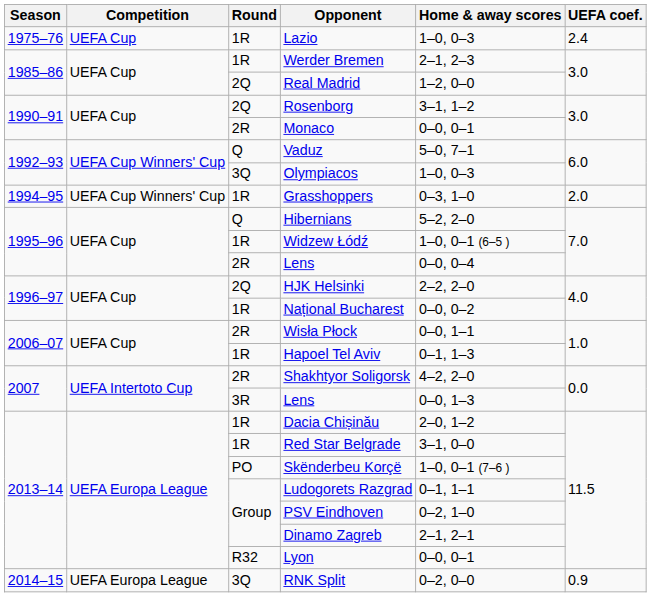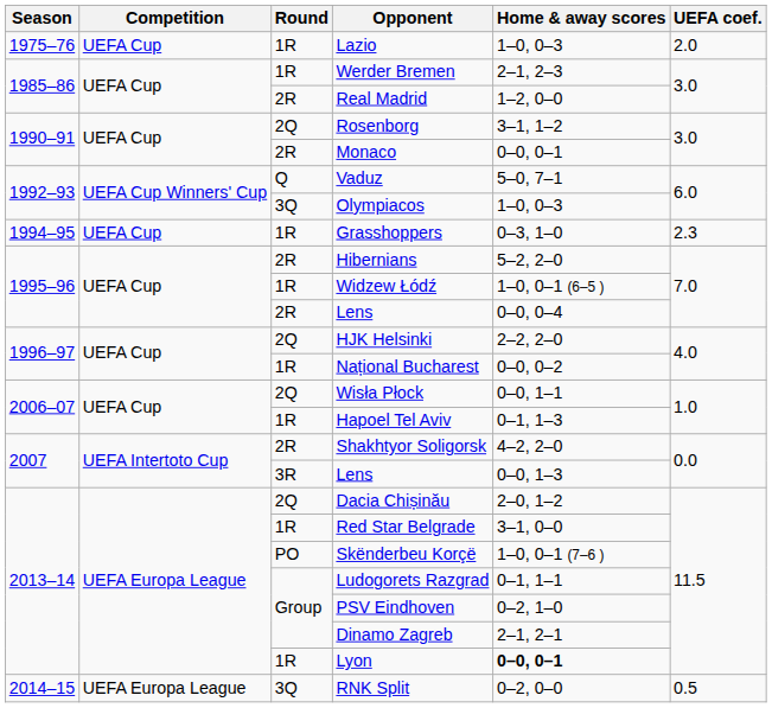 <table class="wikitable">
 <tr>
 <th>Season</th>
 <th>Competition</th>
 <th>Round</th>
 <th>Opponent</th>
 <th>Home & away scores</th>
 <th>UEFA coef.</th>
 </tr>
 <tr>
 <td><a href='#'>1975–76</a></td>
 <td><a href='#'>UEFA Cup</a></td>
 <td>1R</td>
 <td> <a href='#'>Lazio</a></td>
 <td>1–0, 0–3</td>
-<td rowspan="1">2.4</td>
+<td rowspan="1">2.0</td>
 </tr>
 <tr>
 <td rowspan="2"><a href='#'>1985–86</a></td>
 <td rowspan="2">UEFA Cup</td>
 <td>1R</td>
 <td> <a href='#'>Werder Bremen</a></td>
 <td>2–1, 2–3</td>
 <td rowspan="2">3.0</td>
 </tr>
 <tr>
-<td>2Q</td>
+<td>2R</td>
 <td> <a href='#'>Real Madrid</a></td>
 <td>1–2, 0–0</td>
 </tr>
 <tr>
 <td rowspan="2"><a href='#'>1990–91</a></td>
 <td rowspan="2">UEFA Cup</td>
 <td>2Q</td>
 <td> <a href='#'>Rosenborg</a></td>
 <td>3–1, 1–2</td>
 <td rowspan="2">3.0</td>
 </tr>
 <tr>
 <td>2R</td>
 <td> <a href='#'>Monaco</a></td>
 <td>0–0, 0–1</td>
 </tr>
 <tr>
 <td rowspan="2"><a href='#'>1992–93</a></td>
 <td rowspan="2"><a href='#'>UEFA Cup Winners' Cup</a></td>
 <td>Q</td>
 <td> <a href='#'>Vaduz</a></td>
 <td>5–0, 7–1</td>
 <td rowspan="2">6.0</td>
 </tr>
 <tr>
 <td>3Q</td>
 <td> <a href='#'>Olympiacos</a></td>
 <td>1–0, 0–3</td>
 </tr>
 <tr>
 <td><a href='#'>1994–95</a></td>
-<td>UEFA Cup Winners' Cup</td>
+<td><a href='#'>UEFA Cup</a></td>
 <td>1R</td>
 <td> <a href='#'>Grasshoppers</a></td>
 <td>0–3, 1–0</td>
-<td rowspan="1">2.0</td>
+<td rowspan="1">2.3</td>
 </tr>
 <tr>
 <td rowspan="3"><a href='#'>1995–96</a></td>
 <td rowspan="3">UEFA Cup</td>
-<td>Q</td>
+<td>2R</td>
 <td> <a href='#'>Hibernians</a></td>
 <td>5–2, 2–0</td>
 <td rowspan="3">7.0</td>
 </tr>
 <tr>
 <td>1R</td>
 <td> <a href='#'>Widzew Łódź</a></td>
 <td>1–0, 0–1 <small>(6–5 )</small></td>
 </tr>
 <tr>
 <td>2R</td>
 <td> <a href='#'>Lens</a></td>
 <td>0–0, 0–4</td>
 </tr>
 <tr>
 <td rowspan="2"><a href='#'>1996–97</a></td>
 <td rowspan="2">UEFA Cup</td>
 <td>2Q</td>
 <td> <a href='#'>HJK Helsinki</a></td>
 <td>2–2, 2–0</td>
 <td rowspan="2">4.0</td>
 </tr>
 <tr>
 <td>1R</td>
 <td> <a href='#'>Național Bucharest</a></td>
 <td>0–0, 0–2</td>
 </tr>
 <tr>
 <td rowspan="2"><a href='#'>2006–07</a></td>
 <td rowspan="2">UEFA Cup</td>
-<td>2R</td>
+<td>2Q</td>
 <td> <a href='#'>Wisła Płock</a></td>
 <td>0–0, 1–1</td>
 <td rowspan="2">1.0</td>
 </tr>
 <tr>
 <td>1R</td>
 <td> <a href='#'>Hapoel Tel Aviv</a></td>
 <td>0–1, 1–3</td>
 </tr>
 <tr>
 <td rowspan="2"><a href='#'>2007</a></td>
 <td rowspan="2"><a href='#'>UEFA Intertoto Cup</a></td>
 <td>2R</td>
 <td> <a href='#'>Shakhtyor Soligorsk</a></td>
 <td>4–2, 2–0</td>
 <td rowspan="2">0.0</td>
 </tr>
 <tr>
 <td>3R</td>
 <td> <a href='#'>Lens</a></td>
 <td>0–0, 1–3</td>
 </tr>
 <tr>
 <td rowspan="7"><a href='#'>2013–14</a></td>
 <td rowspan="7"><a href='#'>UEFA Europa League</a></td>
-<td>1R</td>
+<td>2Q</td>
 <td> <a href='#'>Dacia Chișinău</a></td>
 <td>2–0, 1–2</td>
 <td rowspan="7">11.5</td>
 </tr>
 <tr>
 <td>1R</td>
 <td> <a href='#'>Red Star Belgrade</a></td>
 <td>3–1, 0–0</td>
 </tr>
 <tr>
 <td>PO</td>
 <td> <a href='#'>Skënderbeu Korçë</a></td>
 <td>1–0, 0–1 <small>(7–6 )</small></td>
 </tr>
 <tr>
 <td rowspan="3">Group</td>
 <td> <a href='#'>Ludogorets Razgrad</a></td>
 <td>0–1, 1–1</td>
 </tr>
 <tr>
 <td> <a href='#'>PSV Eindhoven</a></td>
 <td>0–2, 1–0</td>
 </tr>
 <tr>
 <td> <a href='#'>Dinamo Zagreb</a></td>
 <td>2–1, 2–1</td>
 </tr>
 <tr>
-<td>R32</td>
+<td>1R</td>
 <td> <a href='#'>Lyon</a></td>
-<td>0–0, 0–1</td>
+<td><strong>0–0, 0–1</strong></td>
 </tr>
 <tr>
 <td><a href='#'>2014–15</a></td>
 <td>UEFA Europa League</td>
 <td>3Q</td>
 <td> <a href='#'>RNK Split</a></td>
 <td>0–2, 0–0</td>
-<td>0.9</td>
+<td>0.5</td>
 </tr>
 </table>
